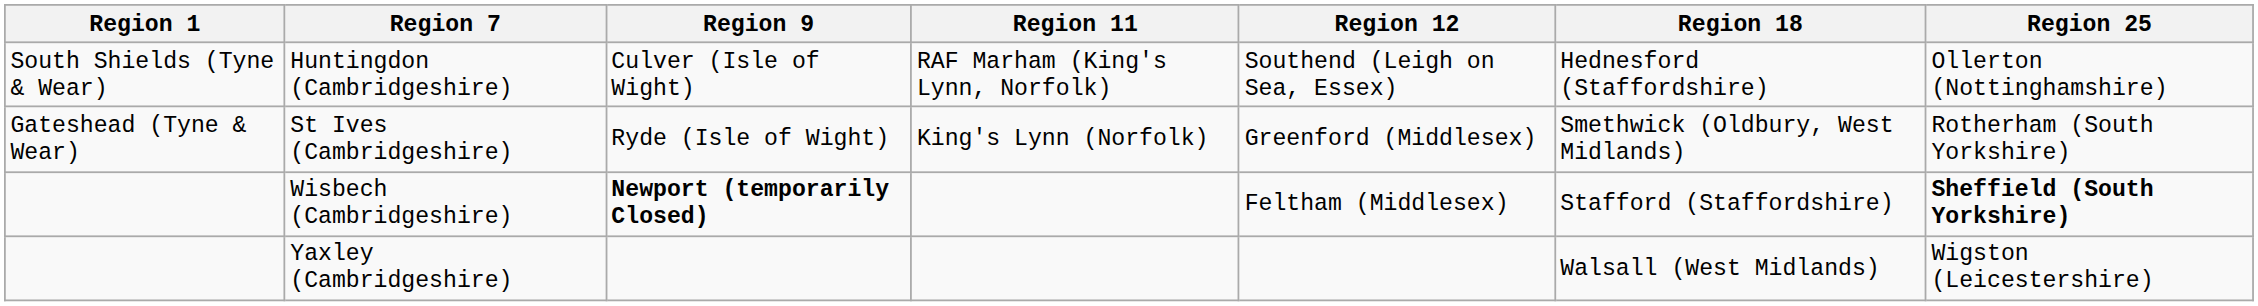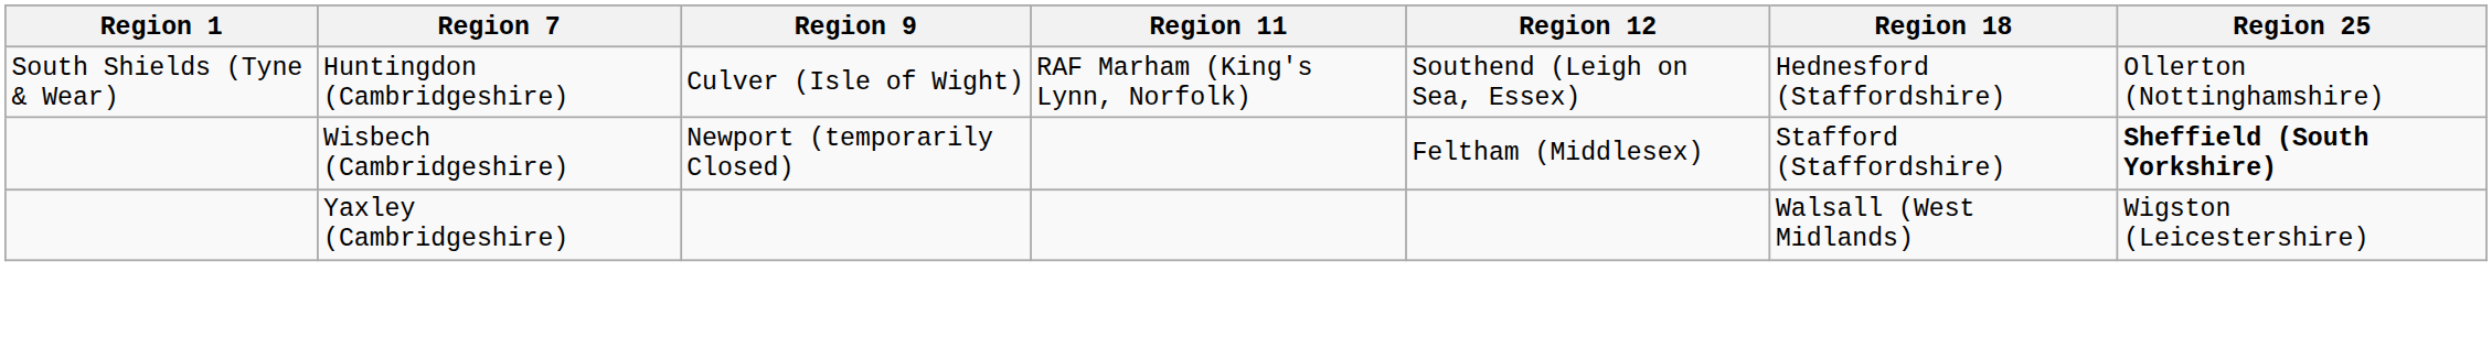 <table class="wikitable" style="margin: 1em auto 1em auto">
 <tr>
 <th>Region 1</th>
 <th>Region 7</th>
 <th>Region 9</th>
 <th>Region 11</th>
 <th>Region 12</th>
 <th>Region 18</th>
 <th>Region 25</th>
 </tr>
 <tr>
 <td>South Shields (Tyne & Wear)</td>
 <td>Huntingdon (Cambridgeshire)</td>
 <td>Culver (Isle of Wight)</td>
 <td>RAF Marham (King's Lynn, Norfolk)</td>
 <td>Southend (Leigh on Sea, Essex)</td>
 <td>Hednesford (Staffordshire)</td>
 <td>Ollerton (Nottinghamshire)</td>
 </tr>
 <tr>
-<td>Gateshead (Tyne & Wear)</td>
-<td>St Ives (Cambridgeshire)</td>
-<td>Ryde (Isle of Wight)</td>
-<td>King's Lynn (Norfolk)</td>
-<td>Greenford (Middlesex)</td>
-<td>Smethwick (Oldbury, West Midlands)</td>
-<td>Rotherham (South Yorkshire)</td>
-</tr>
-<tr>
 <td></td>
 <td>Wisbech (Cambridgeshire)</td>
-<td><strong>Newport (temporarily Closed)</strong></td>
+<td>Newport (temporarily Closed)</td>
 <td></td>
 <td>Feltham (Middlesex)</td>
 <td>Stafford (Staffordshire)</td>
 <td><strong>Sheffield (South Yorkshire)</strong></td>
 </tr>
 <tr>
 <td></td>
 <td>Yaxley (Cambridgeshire)</td>
 <td></td>
 <td></td>
 <td></td>
 <td>Walsall (West Midlands)</td>
 <td>Wigston (Leicestershire)</td>
 </tr>
 </table>
